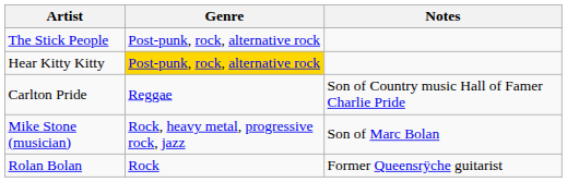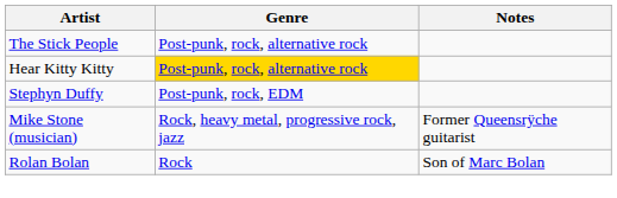 <table class="wikitable">
 <tr>
 <th>Artist</th>
 <th>Genre</th>
 <th>Notes</th>
 </tr>
 <tr>
 <td><a href='#'>The Stick People</a></td>
 <td><a href='#'>Post-punk</a>, <a href='#'>rock</a>, <a href='#'>alternative rock</a></td>
 <td></td>
 </tr>
 <tr>
 <td>Hear Kitty Kitty</td>
 <td style="background: gold;"><a href='#'>Post-punk</a>, <a href='#'>rock</a>, <a href='#'>alternative rock</a></td>
 <td></td>
 </tr>
 <tr>
-<td>Carlton Pride</td>
-<td><a href='#'>Reggae</a></td>
-<td>Son of Country music Hall of Famer <a href='#'>Charlie Pride</a></td>
+<td><a href='#'>Stephyn Duffy</a></td>
+<td><a href='#'>Post-punk</a>, <a href='#'>rock</a>, <a href='#'>EDM</a></td>
+<td></td>
 </tr>
 <tr>
 <td><a href='#'>Mike Stone (musician)</a></td>
 <td><a href='#'>Rock</a>, <a href='#'>heavy metal</a>, <a href='#'>progressive rock</a>, <a href='#'>jazz</a></td>
-<td>Son of <a href='#'>Marc Bolan</a></td>
+<td>Former <a href='#'>Queensrÿche</a> guitarist</td>
 </tr>
 <tr>
 <td><a href='#'>Rolan Bolan</a></td>
 <td><a href='#'>Rock</a></td>
-<td>Former <a href='#'>Queensrÿche</a> guitarist</td>
+<td>Son of <a href='#'>Marc Bolan</a></td>
 </tr>
 </table>
